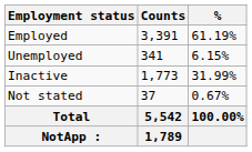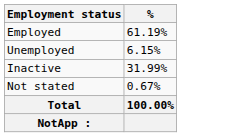 <table class="wikitable sortable">
 <tr>
 <th>Employment status</th>
-<th>Counts</th>
 <th>%</th>
 </tr>
 <tr>
 <td>Employed</td>
-<td>3,391</td>
 <td>61.19%</td>
 </tr>
 <tr>
 <td>Unemployed</td>
-<td>341</td>
 <td>6.15%</td>
 </tr>
 <tr>
 <td>Inactive</td>
-<td>1,773</td>
 <td>31.99%</td>
 </tr>
 <tr>
 <td>Not stated</td>
-<td>37</td>
 <td>0.67%</td>
 </tr>
 <tr>
 <th>Total</th>
-<th>5,542</th>
 <th>100.00%</th>
 </tr>
 <tr>
 <th>NotApp :</th>
-<th>1,789</th>
 <th></th>
 </tr>
 </table>
